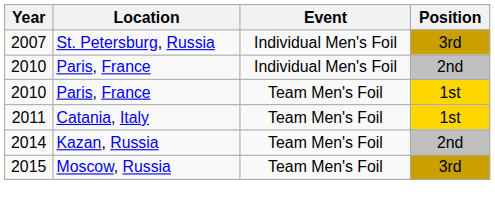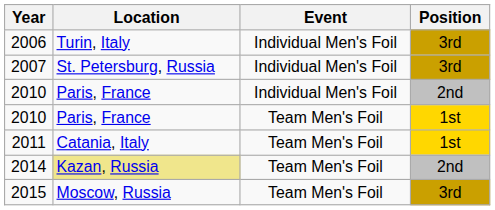 <table class="wikitable" width="50%" style="font-size:90%; text-align:center;">
 <tr>
 <th>Year</th>
 <th>Location</th>
 <th>Event</th>
 <th>Position</th>
+</tr>
+<tr>
+<td>2006</td>
+<td rowspan="1" align="left"> <a href='#'>Turin</a>, <a href='#'>Italy</a></td>
+<td>Individual Men's Foil</td>
+<td bgcolor="caramel">3rd</td>
 </tr>
 <tr>
 <td>2007</td>
 <td rowspan="1" align="left"> <a href='#'>St. Petersburg</a>, <a href='#'>Russia</a></td>
 <td>Individual Men's Foil</td>
 <td bgcolor="caramel">3rd</td>
 </tr>
 <tr>
 <td>2010</td>
 <td rowspan="1" align="left"> <a href='#'>Paris</a>, <a href='#'>France</a></td>
 <td>Individual Men's Foil</td>
 <td bgcolor="silver">2nd</td>
 </tr>
 <tr>
 <td>2010</td>
 <td rowspan="1" align="left"> <a href='#'>Paris</a>, <a href='#'>France</a></td>
 <td>Team Men's Foil</td>
 <td bgcolor="gold">1st</td>
 </tr>
 <tr>
 <td>2011</td>
 <td rowspan="1" align="left"> <a href='#'>Catania</a>, <a href='#'>Italy</a></td>
 <td>Team Men's Foil</td>
 <td bgcolor="gold">1st</td>
 </tr>
 <tr>
 <td>2014</td>
-<td rowspan="1" align="left"> <a href='#'>Kazan</a>, <a href='#'>Russia</a></td>
+<td rowspan="1" align="left" style="background: khaki;"> <a href='#'>Kazan</a>, <a href='#'>Russia</a></td>
 <td>Team Men's Foil</td>
 <td bgcolor="silver">2nd</td>
 </tr>
 <tr>
 <td>2015</td>
 <td rowspan="1" align="left"> <a href='#'>Moscow</a>, <a href='#'>Russia</a></td>
 <td>Team Men's Foil</td>
 <td bgcolor="caramel">3rd</td>
 </tr>
 </table>
